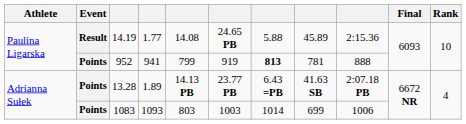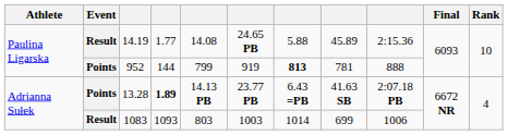 <table class="wikitable" style="text-align:center; font-size:90%">
 <tr>
 <th>Athlete</th>
 <th>Event</th>
 <th></th>
 <th></th>
 <th></th>
 <th></th>
 <th></th>
 <th></th>
 <th></th>
 <th>Final</th>
 <th>Rank</th>
 </tr>
 <tr>
 <td rowspan=2 style="text-align:left"><a href='#'>Paulina Ligarska</a></td>
 <th style=font-size:95%>Result</th>
 <td>14.19</td>
 <td>1.77</td>
 <td>14.08</td>
 <td>24.65 <strong>PB</strong></td>
 <td>5.88</td>
 <td>45.89</td>
 <td>2:15.36</td>
 <td rowspan=2>6093</td>
 <td rowspan=2>10</td>
 </tr>
 <tr>
 <th style=font-size:95%>Points</th>
 <td>952</td>
-<td>941</td>
+<td>144</td>
 <td>799</td>
 <td>919</td>
 <td><strong>813</strong></td>
 <td>781</td>
 <td>888</td>
 </tr>
 <tr>
 <td rowspan=2 style="text-align:left"><a href='#'>Adrianna Sułek</a></td>
 <th style=font-size:95%>Points</th>
 <td>13.28</td>
-<td>1.89</td>
+<td><strong>1.89</strong></td>
 <td>14.13 <strong>PB</strong></td>
 <td>23.77 <strong>PB</strong></td>
 <td>6.43 <strong>=PB</strong></td>
 <td>41.63 <strong>SB</strong></td>
 <td>2:07.18 <strong>PB</strong></td>
 <td rowspan=2>6672 <strong>NR</strong></td>
 <td rowspan=2>4</td>
 </tr>
 <tr>
-<th style=font-size:95%>Points</th>
+<th style=font-size:95%>Result</th>
 <td>1083</td>
 <td>1093</td>
 <td>803</td>
 <td>1003</td>
 <td>1014</td>
 <td>699</td>
 <td>1006</td>
 </tr>
 </table>
